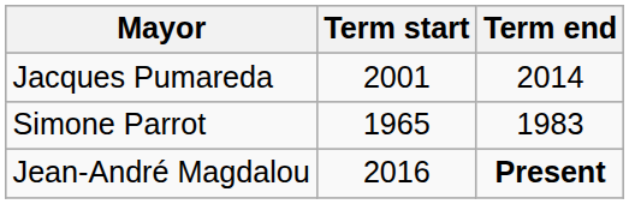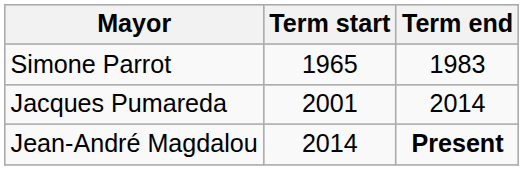 <table class="wikitable">
 <tr>
 <th>Mayor</th>
 <th>Term start</th>
 <th>Term end</th>
 </tr>
 <tr>
+<td>Simone Parrot</td>
+<td align=center>1965</td>
+<td align=center>1983</td>
+</tr>
+<tr>
 <td>Jacques Pumareda</td>
 <td align=center>2001</td>
 <td align=center>2014</td>
 </tr>
 <tr>
-<td>Simone Parrot</td>
-<td align=center>1965</td>
-<td align=center>1983</td>
-</tr>
-<tr>
 <td>Jean-André Magdalou</td>
-<td align=center>2016</td>
+<td align=center>2014</td>
 <td align=center><strong>Present</strong></td>
 </tr>
 </table>
